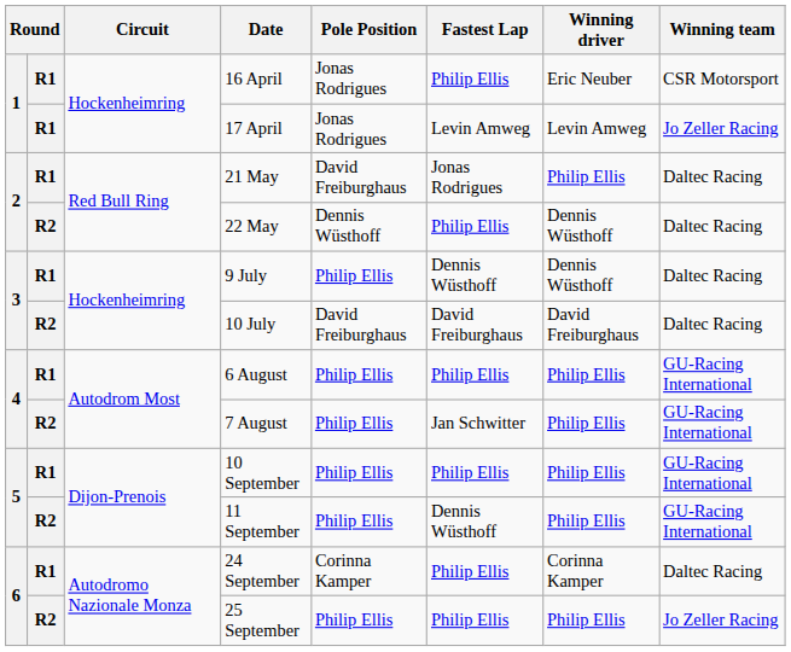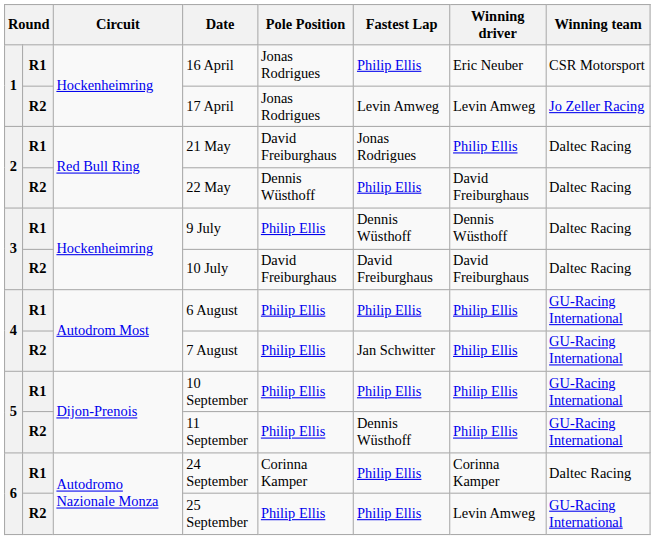 <table class="wikitable" style="font-size: 85%;">
 <tr>
 <th colspan=2>Round</th>
 <th>Circuit</th>
 <th>Date</th>
 <th>Pole Position</th>
 <th>Fastest Lap</th>
 <th>Winning driver</th>
 <th>Winning team</th>
 </tr>
 <tr>
 <th rowspan=2>1</th>
 <th>R1</th>
 <td rowspan=2> <a href='#'>Hockenheimring</a></td>
 <td>16 April</td>
 <td> Jonas Rodrigues</td>
 <td> <a href='#'>Philip Ellis</a></td>
 <td> Eric Neuber</td>
 <td> CSR Motorsport</td>
 </tr>
 <tr>
-<th>R1</th>
+<th>R2</th>
 <td>17 April</td>
 <td> Jonas Rodrigues</td>
 <td> Levin Amweg</td>
 <td> Levin Amweg</td>
 <td> <a href='#'>Jo Zeller Racing</a></td>
 </tr>
 <tr>
 <th rowspan=2>2</th>
 <th>R1</th>
 <td rowspan=2> <a href='#'>Red Bull Ring</a></td>
 <td>21 May</td>
 <td> David Freiburghaus</td>
 <td> Jonas Rodrigues</td>
 <td> <a href='#'>Philip Ellis</a></td>
 <td> Daltec Racing</td>
 </tr>
 <tr>
 <th>R2</th>
 <td>22 May</td>
 <td> Dennis Wüsthoff</td>
 <td> <a href='#'>Philip Ellis</a></td>
-<td> Dennis Wüsthoff</td>
+<td> David Freiburghaus</td>
 <td> Daltec Racing</td>
 </tr>
 <tr>
 <th rowspan=2>3</th>
 <th>R1</th>
 <td rowspan=2> <a href='#'>Hockenheimring</a></td>
 <td>9 July</td>
 <td> <a href='#'>Philip Ellis</a></td>
 <td> Dennis Wüsthoff</td>
 <td> Dennis Wüsthoff</td>
 <td> Daltec Racing</td>
 </tr>
 <tr>
 <th>R2</th>
 <td>10 July</td>
 <td> David Freiburghaus</td>
 <td> David Freiburghaus</td>
 <td> David Freiburghaus</td>
 <td> Daltec Racing</td>
 </tr>
 <tr>
 <th rowspan=2>4</th>
 <th>R1</th>
 <td rowspan=2> <a href='#'>Autodrom Most</a></td>
 <td>6 August</td>
 <td> <a href='#'>Philip Ellis</a></td>
 <td> <a href='#'>Philip Ellis</a></td>
 <td> <a href='#'>Philip Ellis</a></td>
 <td> <a href='#'>GU-Racing International</a></td>
 </tr>
 <tr>
 <th>R2</th>
 <td>7 August</td>
 <td> <a href='#'>Philip Ellis</a></td>
 <td> Jan Schwitter</td>
 <td> <a href='#'>Philip Ellis</a></td>
 <td> <a href='#'>GU-Racing International</a></td>
 </tr>
 <tr>
 <th rowspan=2>5</th>
 <th>R1</th>
 <td rowspan=2> <a href='#'>Dijon-Prenois</a></td>
 <td>10 September</td>
 <td> <a href='#'>Philip Ellis</a></td>
 <td> <a href='#'>Philip Ellis</a></td>
 <td> <a href='#'>Philip Ellis</a></td>
 <td> <a href='#'>GU-Racing International</a></td>
 </tr>
 <tr>
 <th>R2</th>
 <td>11 September</td>
 <td> <a href='#'>Philip Ellis</a></td>
 <td> Dennis Wüsthoff</td>
 <td> <a href='#'>Philip Ellis</a></td>
 <td> <a href='#'>GU-Racing International</a></td>
 </tr>
 <tr>
 <th rowspan=2>6</th>
 <th>R1</th>
 <td rowspan=2> <a href='#'>Autodromo Nazionale Monza</a></td>
 <td>24 September</td>
 <td> Corinna Kamper</td>
 <td> <a href='#'>Philip Ellis</a></td>
 <td> Corinna Kamper</td>
 <td> Daltec Racing</td>
 </tr>
 <tr>
 <th>R2</th>
 <td>25 September</td>
 <td> <a href='#'>Philip Ellis</a></td>
 <td> <a href='#'>Philip Ellis</a></td>
-<td> <a href='#'>Philip Ellis</a></td>
-<td> <a href='#'>Jo Zeller Racing</a></td>
+<td> Levin Amweg</td>
+<td> <a href='#'>GU-Racing International</a></td>
 </tr>
 </table>
